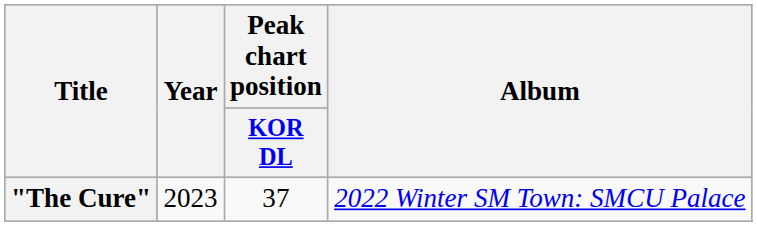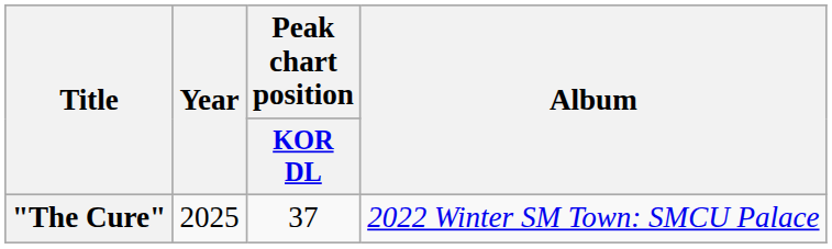 <table class="wikitable plainrowheaders" style="text-align:center">
 <tr>
 <th scope="col" rowspan="2">Title</th>
 <th scope="col" rowspan="2">Year</th>
 <th scope="col">Peak chart position</th>
 <th scope="col" rowspan="2">Album</th>
 </tr>
 <tr>
 <th scope="col" style="font-size:90%; width:3em"><a href='#'>KOR<br>DL</a><br></th>
 </tr>
 <tr>
 <th scope="row">"The Cure"<br></th>
-<td>2023</td>
+<td>2025</td>
 <td>37</td>
 <td><em><a href='#'>2022 Winter SM Town: SMCU Palace</a></em></td>
 </tr>
 </table>
